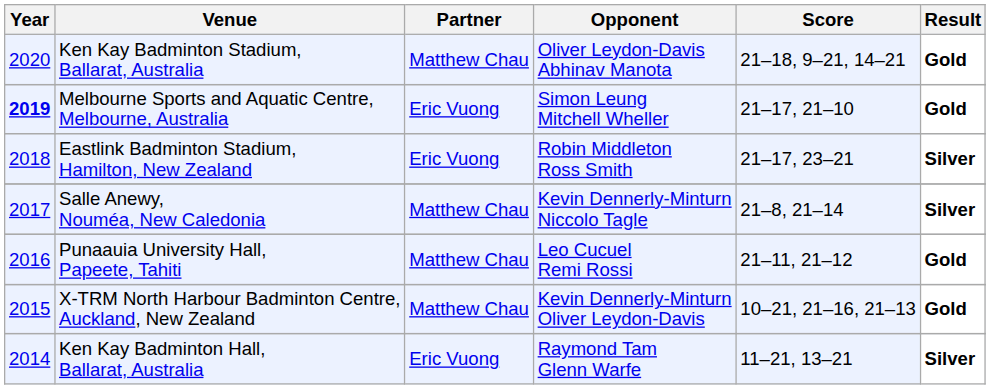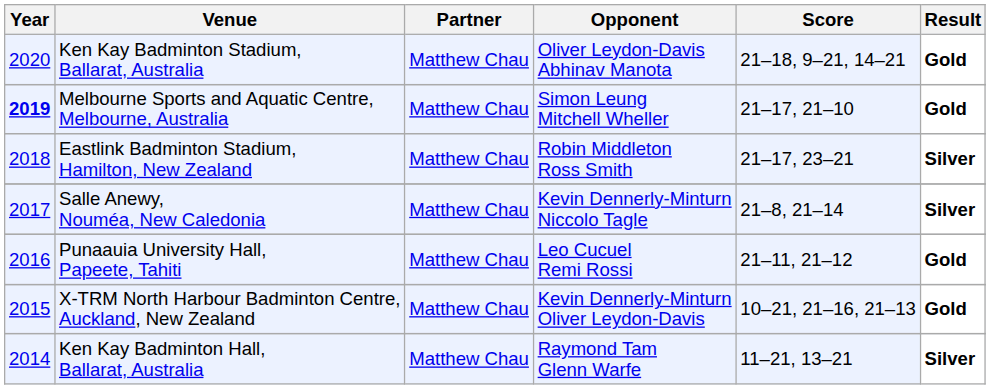 <table class="sortable wikitable" style="font-size: 90%;">
 <tr>
 <th>Year</th>
 <th>Venue</th>
 <th>Partner</th>
 <th>Opponent</th>
 <th>Score</th>
 <th>Result</th>
 </tr>
 <tr style="background:#ECF2FF">
 <td align="center"><a href='#'>2020</a></td>
 <td align="left">Ken Kay Badminton Stadium,<br><a href='#'>Ballarat, Australia</a></td>
 <td align="left"> <a href='#'>Matthew Chau</a></td>
 <td align="left"> <a href='#'>Oliver Leydon-Davis</a> <br>  <a href='#'>Abhinav Manota</a></td>
 <td align="left">21–18, 9–21, 14–21</td>
 <td style="text-align:left; background:white"> <strong>Gold</strong></td>
 </tr>
 <tr>
 </tr>
 <tr style="background:#ECF2FF">
 <td align="center"><strong><a href='#'>2019</a></strong></td>
 <td align="left">Melbourne Sports and Aquatic Centre,<br><a href='#'>Melbourne, Australia</a></td>
-<td align="left"> <a href='#'>Eric Vuong</a></td>
+<td align="left"> <a href='#'>Matthew Chau</a></td>
 <td align="left"> <a href='#'>Simon Leung</a> <br>  <a href='#'>Mitchell Wheller</a></td>
 <td align="left">21–17, 21–10</td>
 <td style="text-align:left; background:white"> <strong>Gold</strong></td>
 </tr>
 <tr>
 </tr>
 <tr style="background:#ECF2FF">
 <td align="center"><a href='#'>2018</a></td>
 <td align="left">Eastlink Badminton Stadium,<br><a href='#'>Hamilton, New Zealand</a></td>
-<td align="left"> <a href='#'>Eric Vuong</a></td>
+<td align="left"> <a href='#'>Matthew Chau</a></td>
 <td align="left"> <a href='#'>Robin Middleton</a> <br>  <a href='#'>Ross Smith</a></td>
 <td align="left">21–17, 23–21</td>
 <td style="text-align:left; background:white"> <strong>Silver</strong></td>
 </tr>
 <tr>
 </tr>
 <tr style="background:#ECF2FF">
 <td align="center"><a href='#'>2017</a></td>
 <td align="left">Salle Anewy,<br><a href='#'>Nouméa, New Caledonia</a></td>
 <td align="left"> <a href='#'>Matthew Chau</a></td>
 <td align="left"> <a href='#'>Kevin Dennerly-Minturn</a> <br>  <a href='#'>Niccolo Tagle</a></td>
 <td align="left">21–8, 21–14</td>
 <td style="text-align:left; background:white"> <strong>Silver</strong></td>
 </tr>
 <tr>
 </tr>
 <tr style="background:#ECF2FF">
 <td align="center"><a href='#'>2016</a></td>
 <td align="left">Punaauia University Hall,<br><a href='#'>Papeete, Tahiti</a></td>
 <td align="left"> <a href='#'>Matthew Chau</a></td>
 <td align="left"> <a href='#'>Leo Cucuel</a> <br>  <a href='#'>Remi Rossi</a></td>
 <td align="left">21–11, 21–12</td>
 <td style="text-align:left; background:white"> <strong>Gold</strong></td>
 </tr>
 <tr>
 </tr>
 <tr style="background:#ECF2FF">
 <td align="center"><a href='#'>2015</a></td>
 <td align="left">X-TRM North Harbour Badminton Centre,<br><a href='#'>Auckland</a>, New Zealand</td>
 <td align="left"> <a href='#'>Matthew Chau</a></td>
 <td align="left"> <a href='#'>Kevin Dennerly-Minturn</a> <br>  <a href='#'>Oliver Leydon-Davis</a></td>
 <td align="left">10–21, 21–16, 21–13</td>
 <td style="text-align:left; background:white"> <strong>Gold</strong></td>
 </tr>
 <tr>
 </tr>
 <tr style="background:#ECF2FF">
 <td align="center"><a href='#'>2014</a></td>
 <td align="left">Ken Kay Badminton Hall,<br><a href='#'>Ballarat, Australia</a></td>
-<td align="left"> <a href='#'>Eric Vuong</a></td>
+<td align="left"> <a href='#'>Matthew Chau</a></td>
 <td align="left"> <a href='#'>Raymond Tam</a> <br>  <a href='#'>Glenn Warfe</a></td>
 <td align="left">11–21, 13–21</td>
 <td style="text-align:left; background:white"> <strong>Silver</strong></td>
 </tr>
 </table>
